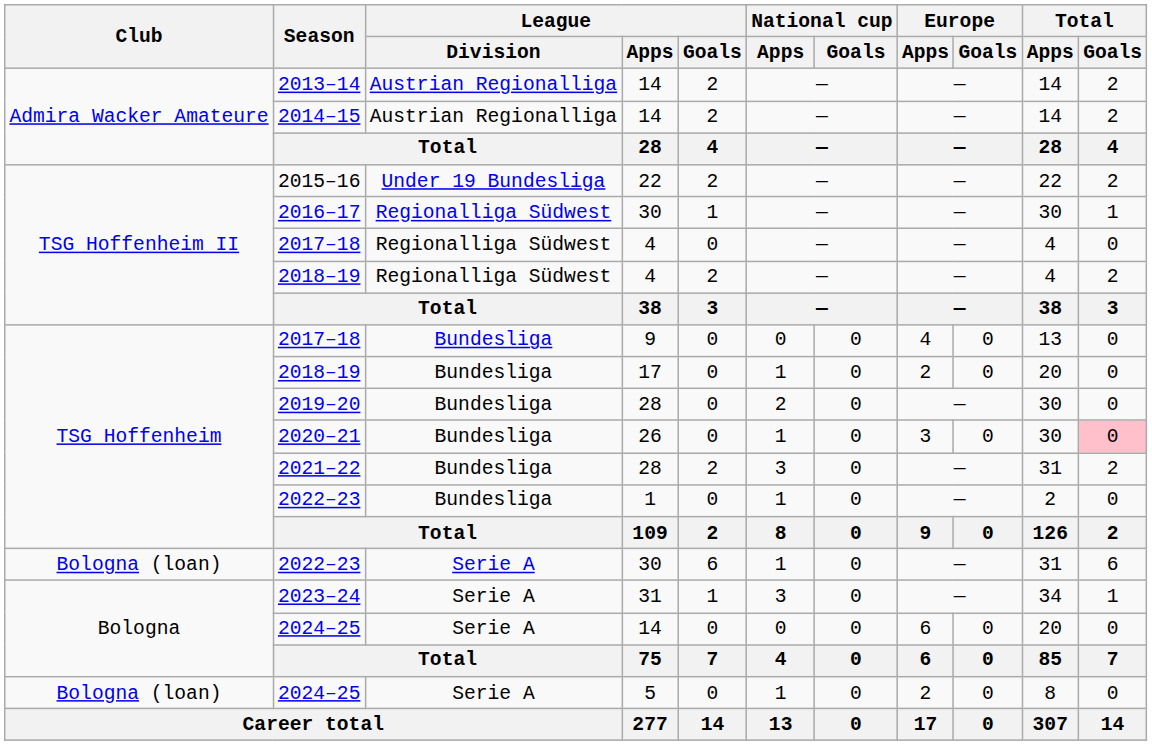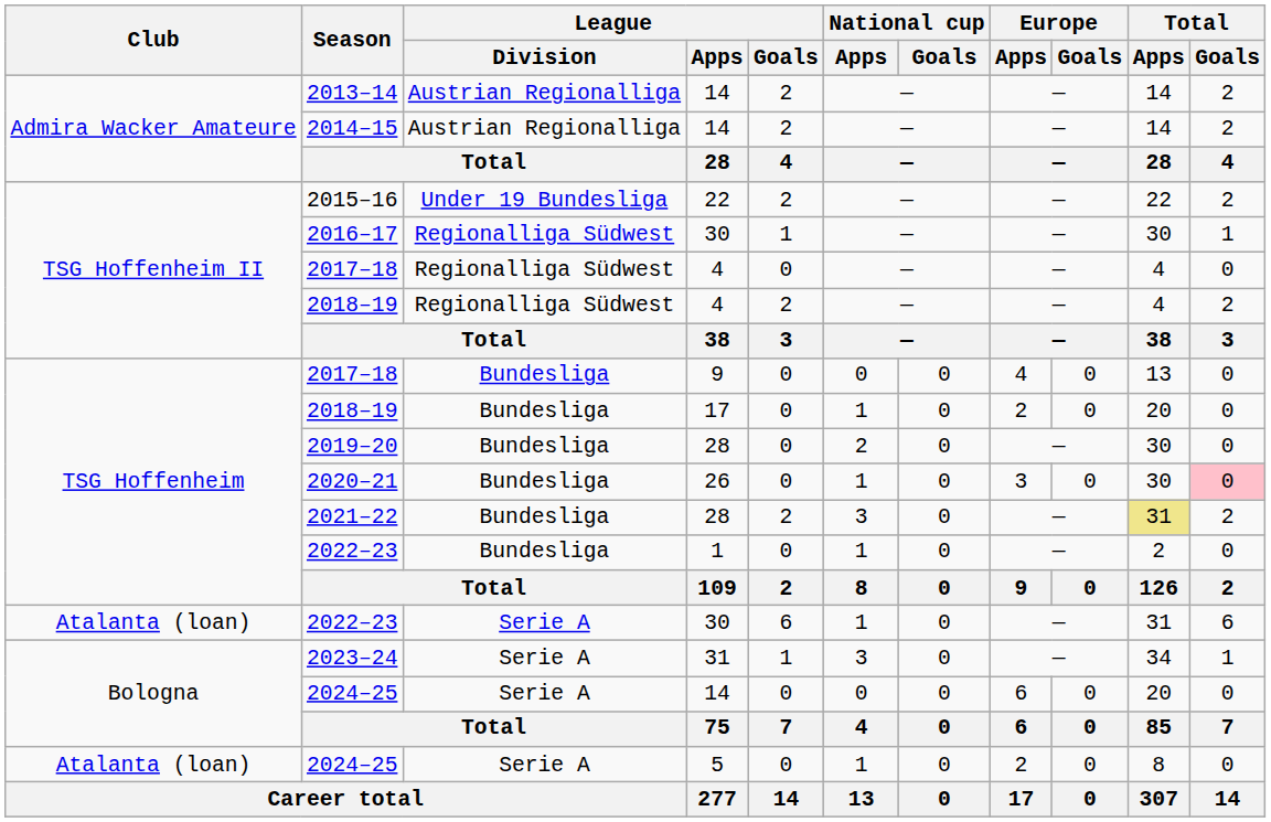 <table class="wikitable" style="text-align: center">
 <tr>
 <th rowspan="2">Club</th>
 <th rowspan="2">Season</th>
 <th colspan="3">League</th>
 <th colspan="2">National cup</th>
 <th colspan="2">Europe</th>
 <th colspan="2">Total</th>
 </tr>
 <tr>
 <th>Division</th>
 <th>Apps</th>
 <th>Goals</th>
 <th>Apps</th>
 <th>Goals</th>
 <th>Apps</th>
 <th>Goals</th>
 <th>Apps</th>
 <th>Goals</th>
 </tr>
 <tr>
 <td rowspan="3"><a href='#'>Admira Wacker Amateure</a></td>
 <td><a href='#'>2013–14</a></td>
 <td><a href='#'>Austrian Regionalliga</a></td>
 <td>14</td>
 <td>2</td>
 <td colspan="2">—</td>
 <td colspan="2">—</td>
 <td>14</td>
 <td>2</td>
 </tr>
 <tr>
 <td><a href='#'>2014–15</a></td>
 <td>Austrian Regionalliga</td>
 <td>14</td>
 <td>2</td>
 <td colspan="2">—</td>
 <td colspan="2">—</td>
 <td>14</td>
 <td>2</td>
 </tr>
 <tr>
 <th colspan=2>Total</th>
 <th>28</th>
 <th>4</th>
 <th colspan="2">—</th>
 <th colspan="2">—</th>
 <th>28</th>
 <th>4</th>
 </tr>
 <tr>
 <td rowspan="5"><a href='#'>TSG Hoffenheim II</a></td>
 <td>2015–16</td>
 <td><a href='#'>Under 19 Bundesliga</a></td>
 <td>22</td>
 <td>2</td>
 <td colspan="2">—</td>
 <td colspan="2">—</td>
 <td>22</td>
 <td>2</td>
 </tr>
 <tr>
 <td><a href='#'>2016–17</a></td>
 <td><a href='#'>Regionalliga Südwest</a></td>
 <td>30</td>
 <td>1</td>
 <td colspan="2">—</td>
 <td colspan="2">—</td>
 <td>30</td>
 <td>1</td>
 </tr>
 <tr>
 <td><a href='#'>2017–18</a></td>
 <td>Regionalliga Südwest</td>
 <td>4</td>
 <td>0</td>
 <td colspan="2">—</td>
 <td colspan="2">—</td>
 <td>4</td>
 <td>0</td>
 </tr>
 <tr>
 <td><a href='#'>2018–19</a></td>
 <td>Regionalliga Südwest</td>
 <td>4</td>
 <td>2</td>
 <td colspan="2">—</td>
 <td colspan="2">—</td>
 <td>4</td>
 <td>2</td>
 </tr>
 <tr>
 <th colspan="2">Total</th>
 <th>38</th>
 <th>3</th>
 <th colspan="2">—</th>
 <th colspan="2">—</th>
 <th>38</th>
 <th>3</th>
 </tr>
 <tr>
 <td rowspan="7"><a href='#'>TSG Hoffenheim</a></td>
 <td><a href='#'>2017–18</a></td>
 <td><a href='#'>Bundesliga</a></td>
 <td>9</td>
 <td>0</td>
 <td>0</td>
 <td>0</td>
 <td>4</td>
 <td>0</td>
 <td>13</td>
 <td>0</td>
 </tr>
 <tr>
 <td><a href='#'>2018–19</a></td>
 <td>Bundesliga</td>
 <td>17</td>
 <td>0</td>
 <td>1</td>
 <td>0</td>
 <td>2</td>
 <td>0</td>
 <td>20</td>
 <td>0</td>
 </tr>
 <tr>
 <td><a href='#'>2019–20</a></td>
 <td>Bundesliga</td>
 <td>28</td>
 <td>0</td>
 <td>2</td>
 <td>0</td>
 <td colspan="2">—</td>
 <td>30</td>
 <td>0</td>
 </tr>
 <tr>
 <td><a href='#'>2020–21</a></td>
 <td>Bundesliga</td>
 <td>26</td>
 <td>0</td>
 <td>1</td>
 <td>0</td>
 <td>3</td>
 <td>0</td>
 <td>30</td>
 <td style="background: pink;">0</td>
 </tr>
 <tr>
 <td><a href='#'>2021–22</a></td>
 <td>Bundesliga</td>
 <td>28</td>
 <td>2</td>
 <td>3</td>
 <td>0</td>
 <td colspan="2">—</td>
-<td>31</td>
+<td style="background: khaki;">31</td>
 <td>2</td>
 </tr>
 <tr>
 <td><a href='#'>2022–23</a></td>
 <td>Bundesliga</td>
 <td>1</td>
 <td>0</td>
 <td>1</td>
 <td>0</td>
 <td colspan="2">—</td>
 <td>2</td>
 <td>0</td>
 </tr>
 <tr>
 <th colspan="2">Total</th>
 <th>109</th>
 <th>2</th>
 <th>8</th>
 <th>0</th>
 <th>9</th>
 <th>0</th>
 <th>126</th>
 <th>2</th>
 </tr>
 <tr>
-<td><a href='#'>Bologna</a> (loan)</td>
+<td><a href='#'>Atalanta</a> (loan)</td>
 <td><a href='#'>2022–23</a></td>
 <td><a href='#'>Serie A</a></td>
 <td>30</td>
 <td>6</td>
 <td>1</td>
 <td>0</td>
 <td colspan="2">—</td>
 <td>31</td>
 <td>6</td>
 </tr>
 <tr>
 <td rowspan="3">Bologna</td>
 <td><a href='#'>2023–24</a></td>
 <td>Serie A</td>
 <td>31</td>
 <td>1</td>
 <td>3</td>
 <td>0</td>
 <td colspan="2">—</td>
 <td>34</td>
 <td>1</td>
 </tr>
 <tr>
 <td><a href='#'>2024–25</a></td>
 <td>Serie A</td>
 <td>14</td>
 <td>0</td>
 <td>0</td>
 <td>0</td>
 <td>6</td>
 <td>0</td>
 <td>20</td>
 <td>0</td>
 </tr>
 <tr>
 <th colspan="2">Total</th>
 <th>75</th>
 <th>7</th>
 <th>4</th>
 <th>0</th>
 <th>6</th>
 <th>0</th>
 <th>85</th>
 <th>7</th>
 </tr>
 <tr>
-<td><a href='#'>Bologna</a> (loan)</td>
+<td><a href='#'>Atalanta</a> (loan)</td>
 <td><a href='#'>2024–25</a></td>
 <td>Serie A</td>
 <td>5</td>
 <td>0</td>
 <td>1</td>
 <td>0</td>
 <td>2</td>
 <td>0</td>
 <td>8</td>
 <td>0</td>
 </tr>
 <tr>
 <th colspan="3">Career total</th>
 <th>277</th>
 <th>14</th>
 <th>13</th>
 <th>0</th>
 <th>17</th>
 <th>0</th>
 <th>307</th>
 <th>14</th>
 </tr>
 </table>
